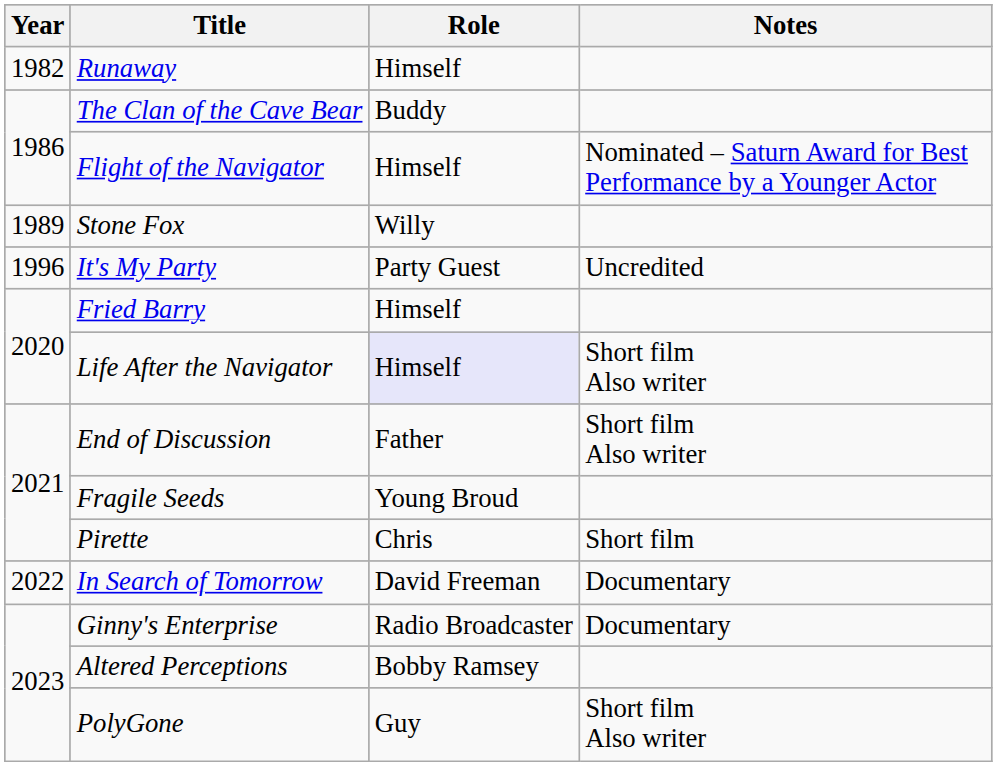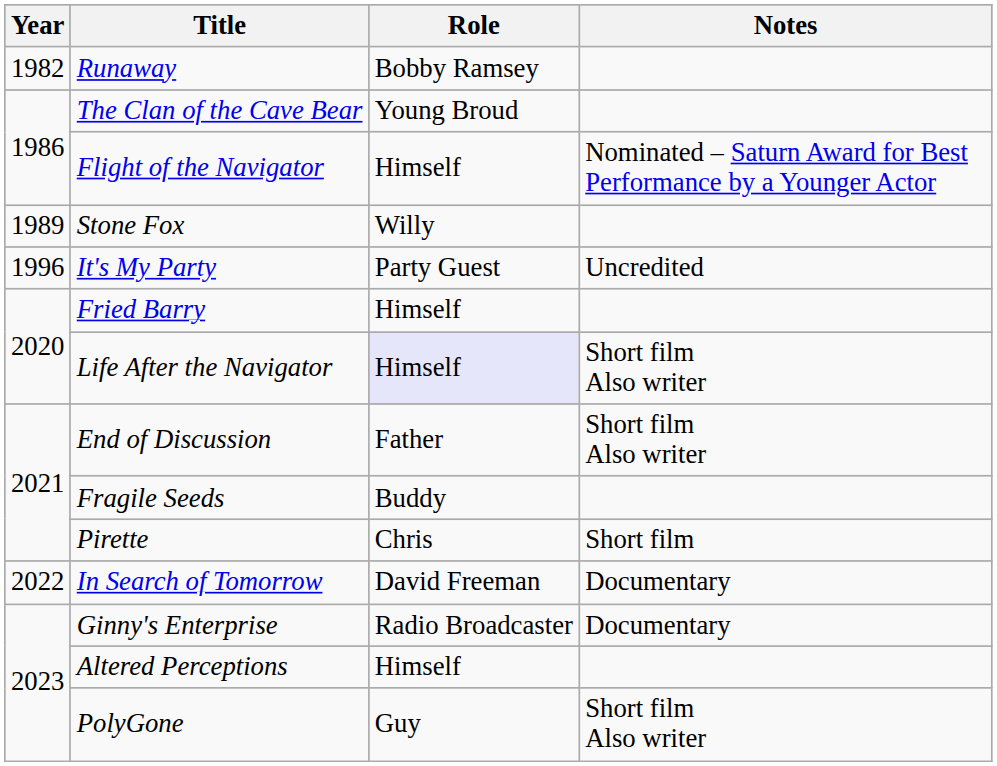 <table class="wikitable sortable">
 <tr>
 <th>Year</th>
 <th>Title</th>
 <th>Role</th>
 <th style="width:15em;" class="unsortable">Notes</th>
 </tr>
 <tr>
 <td>1982</td>
 <td><em><a href='#'>Runaway</a></em></td>
-<td>Himself</td>
+<td>Bobby Ramsey</td>
 <td></td>
 </tr>
 <tr>
 <td rowspan="2">1986</td>
 <td data-sort-value="Clan of the Cave Bear, The"><a href='#'><em>The Clan of the Cave Bear</em></a></td>
-<td>Buddy</td>
+<td>Young Broud</td>
 <td></td>
 </tr>
 <tr>
 <td><em><a href='#'>Flight of the Navigator</a></em></td>
 <td>Himself</td>
 <td>Nominated – <a href='#'>Saturn Award for Best Performance by a Younger Actor</a></td>
 </tr>
 <tr>
 <td>1989</td>
 <td><em>Stone Fox</em></td>
 <td>Willy</td>
 <td></td>
 </tr>
 <tr>
 <td>1996</td>
 <td><em><a href='#'>It's My Party</a></em></td>
 <td>Party Guest</td>
 <td>Uncredited</td>
 </tr>
 <tr>
 <td rowspan="2">2020</td>
 <td><em><a href='#'>Fried Barry</a></em></td>
 <td>Himself</td>
 <td></td>
 </tr>
 <tr>
 <td><em>Life After the Navigator</em></td>
 <td style="background: lavender;">Himself</td>
 <td>Short film<br>Also writer</td>
 </tr>
 <tr>
 <td rowspan="3">2021</td>
 <td><em>End of Discussion</em></td>
 <td>Father</td>
 <td>Short film<br>Also writer</td>
 </tr>
 <tr>
 <td><em>Fragile Seeds</em></td>
-<td>Young Broud</td>
+<td>Buddy</td>
 <td></td>
 </tr>
 <tr>
 <td><em>Pirette</em></td>
 <td>Chris</td>
 <td>Short film</td>
 </tr>
 <tr>
 <td>2022</td>
 <td><em><a href='#'>In Search of Tomorrow</a></em></td>
 <td>David Freeman</td>
 <td>Documentary</td>
 </tr>
 <tr>
 <td rowspan="3">2023</td>
 <td><em>Ginny's Enterprise</em></td>
 <td>Radio Broadcaster</td>
 <td>Documentary</td>
 </tr>
 <tr>
 <td><em>Altered Perceptions</em></td>
-<td>Bobby Ramsey</td>
+<td>Himself</td>
 <td></td>
 </tr>
 <tr>
 <td><em>PolyGone</em></td>
 <td>Guy</td>
 <td>Short film<br>Also writer</td>
 </tr>
 </table>
